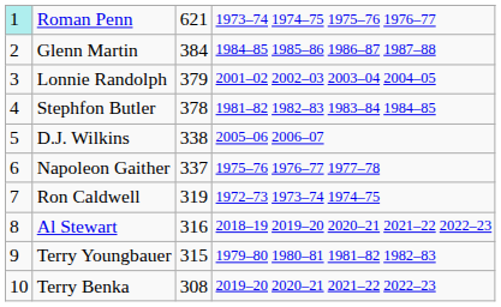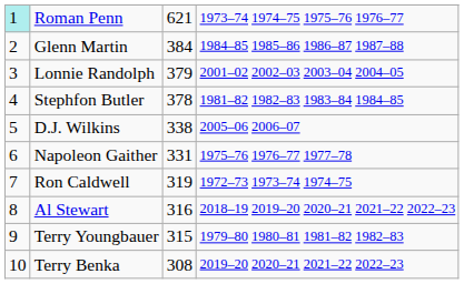 <table class="wikitable">
 <tr>
 </tr>
 <tr>
 <td style="background: paleturquoise;">1</td>
 <td><a href='#'>Roman Penn</a></td>
 <td>621</td>
 <td style="font-size:80%;"><a href='#'>1973–74</a> <a href='#'>1974–75</a> <a href='#'>1975–76</a> <a href='#'>1976–77</a></td>
 </tr>
 <tr>
 <td>2</td>
 <td>Glenn Martin</td>
 <td>384</td>
 <td style="font-size:80%;"><a href='#'>1984–85</a> <a href='#'>1985–86</a> <a href='#'>1986–87</a> <a href='#'>1987–88</a></td>
 </tr>
 <tr>
 <td>3</td>
 <td>Lonnie Randolph</td>
 <td>379</td>
 <td style="font-size:80%;"><a href='#'>2001–02</a> <a href='#'>2002–03</a> <a href='#'>2003–04</a> <a href='#'>2004–05</a></td>
 </tr>
 <tr>
 <td>4</td>
 <td>Stephfon Butler</td>
 <td>378</td>
 <td style="font-size:80%;"><a href='#'>1981–82</a> <a href='#'>1982–83</a> <a href='#'>1983–84</a> <a href='#'>1984–85</a></td>
 </tr>
 <tr>
 <td>5</td>
 <td>D.J. Wilkins</td>
 <td>338</td>
 <td style="font-size:80%;"><a href='#'>2005–06</a> <a href='#'>2006–07</a></td>
 </tr>
 <tr>
 <td>6</td>
 <td>Napoleon Gaither</td>
-<td>337</td>
+<td>331</td>
 <td style="font-size:80%;"><a href='#'>1975–76</a> <a href='#'>1976–77</a> <a href='#'>1977–78</a></td>
 </tr>
 <tr>
 <td>7</td>
 <td>Ron Caldwell</td>
 <td>319</td>
 <td style="font-size:80%;"><a href='#'>1972–73</a> <a href='#'>1973–74</a> <a href='#'>1974–75</a></td>
 </tr>
 <tr>
 <td>8</td>
 <td><a href='#'>Al Stewart</a></td>
 <td>316</td>
 <td style="font-size:80%;"><a href='#'>2018–19</a> <a href='#'>2019–20</a> <a href='#'>2020–21</a> <a href='#'>2021–22</a> <a href='#'>2022–23</a></td>
 </tr>
 <tr>
 <td>9</td>
 <td>Terry Youngbauer</td>
 <td>315</td>
 <td style="font-size:80%;"><a href='#'>1979–80</a> <a href='#'>1980–81</a> <a href='#'>1981–82</a> <a href='#'>1982–83</a></td>
 </tr>
 <tr>
 <td>10</td>
 <td>Terry Benka</td>
 <td>308</td>
 <td style="font-size:80%;"><a href='#'>2019–20</a> <a href='#'>2020–21</a> <a href='#'>2021–22</a> <a href='#'>2022–23</a></td>
 </tr>
 </table>
